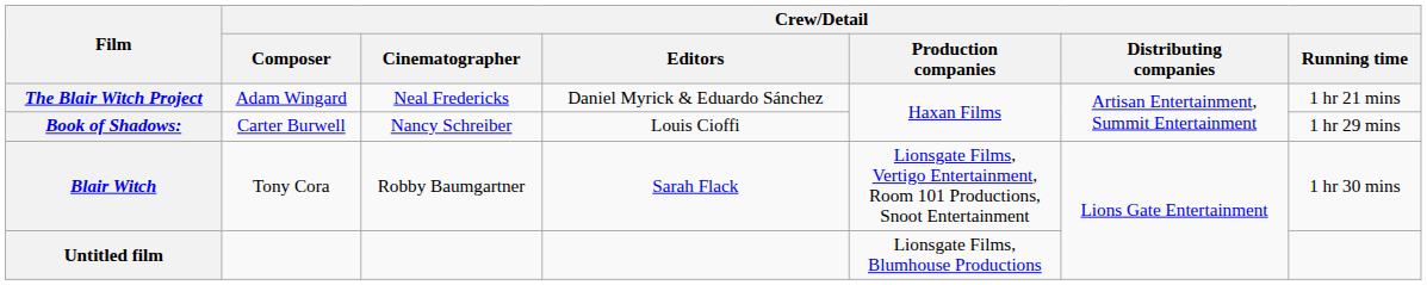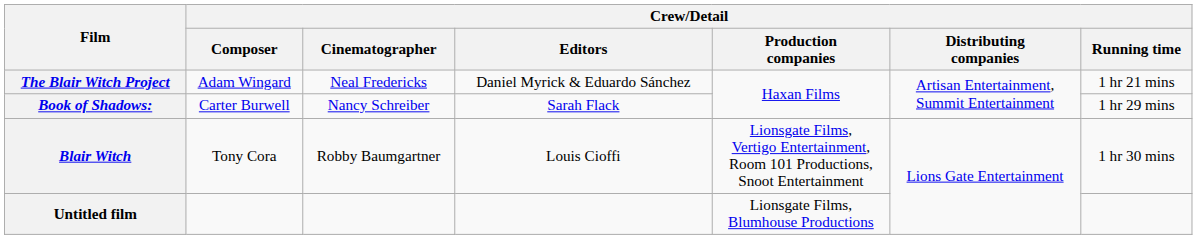 <table class="wikitable sortable" style="text-align:center; width:99%;">
 <tr>
 <th rowspan="2">Film</th>
 <th colspan="7">Crew/Detail</th>
 </tr>
 <tr>
 <th style="text-align:center;">Composer</th>
 <th style="text-align:center;">Cinematographer</th>
 <th style="text-align:center;">Editors</th>
 <th style="text-align:center;">Production <br>companies</th>
 <th style="text-align:center;">Distributing <br>companies</th>
 <th style="text-align:center;">Running time</th>
 </tr>
 <tr>
 <th><em><a href='#'>The Blair Witch Project</a></em></th>
 <td><a href='#'>Adam Wingard</a></td>
 <td><a href='#'>Neal Fredericks</a></td>
 <td>Daniel Myrick & Eduardo Sánchez</td>
 <td rowspan="2"><a href='#'>Haxan Films</a></td>
 <td rowspan="2"><a href='#'>Artisan Entertainment</a>, <br><a href='#'>Summit Entertainment</a></td>
 <td>1 hr 21 mins</td>
 </tr>
 <tr>
 <th><em><a href='#'>Book of Shadows: <br></a></em></th>
 <td><a href='#'>Carter Burwell</a></td>
 <td><a href='#'>Nancy Schreiber</a></td>
-<td>Louis Cioffi</td>
+<td><a href='#'>Sarah Flack</a></td>
 <td>1 hr 29 mins</td>
 </tr>
 <tr>
 <th><em><a href='#'>Blair Witch</a></em></th>
 <td>Tony Cora</td>
 <td>Robby Baumgartner</td>
-<td><a href='#'>Sarah Flack</a></td>
+<td>Louis Cioffi</td>
 <td><a href='#'>Lionsgate Films</a>, <br><a href='#'>Vertigo Entertainment</a>, <br>Room 101 Productions, <br>Snoot Entertainment</td>
 <td rowspan="2"><a href='#'>Lions Gate Entertainment</a></td>
 <td>1 hr 30 mins</td>
 </tr>
 <tr>
 <th>Untitled film</th>
 <td></td>
 <td></td>
 <td></td>
 <td>Lionsgate Films, <br><a href='#'>Blumhouse Productions</a></td>
 <td></td>
 </tr>
 </table>
